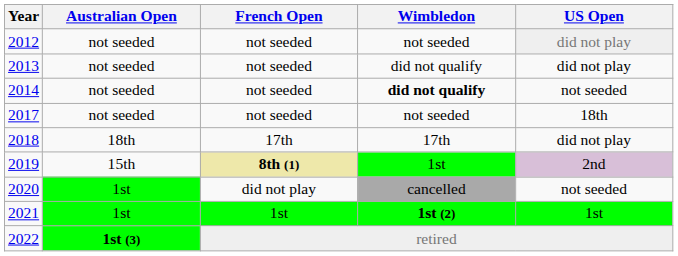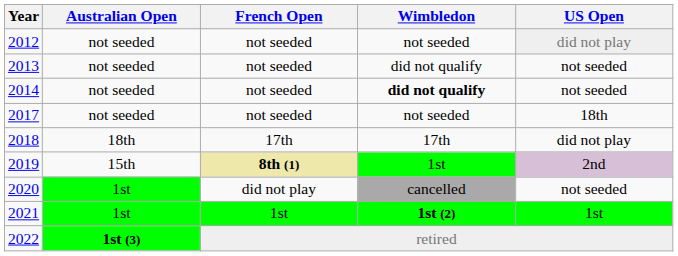 <table class=wikitable style=text-align:center>
 <tr>
 <th>Year</th>
 <th width=155><a href='#'>Australian Open</a></th>
 <th width=155><a href='#'>French Open</a></th>
 <th width=155><a href='#'>Wimbledon</a></th>
 <th width=155><a href='#'>US Open</a></th>
 </tr>
 <tr>
 <td><a href='#'>2012</a></td>
 <td>not seeded</td>
 <td>not seeded</td>
 <td>not seeded</td>
 <td style="color:#767676; background:#efefef">did not play</td>
 </tr>
 <tr>
 <td><a href='#'>2013</a></td>
 <td>not seeded</td>
 <td>not seeded</td>
 <td>did not qualify</td>
-<td>did not play</td>
+<td>not seeded</td>
 </tr>
 <tr>
 <td><a href='#'>2014</a></td>
 <td>not seeded</td>
 <td>not seeded</td>
 <td><strong>did not qualify</strong></td>
 <td>not seeded</td>
 </tr>
 <tr>
 <td><a href='#'>2017</a></td>
 <td>not seeded</td>
 <td>not seeded</td>
 <td>not seeded</td>
 <td>18th</td>
 </tr>
 <tr>
 <td><a href='#'>2018</a></td>
 <td>18th</td>
 <td>17th</td>
 <td>17th</td>
 <td>did not play</td>
 </tr>
 <tr>
 <td><a href='#'>2019</a></td>
 <td>15th</td>
 <td bgcolor=eee8aa><strong>8th <small>(1)</small></strong></td>
 <td bgcolor=lime>1st</td>
 <td bgcolor="thistle">2nd</td>
 </tr>
 <tr>
 <td><a href='#'>2020</a></td>
 <td bgcolor=lime>1st</td>
 <td>did not play</td>
 <td bgcolor=darkgray>cancelled</td>
 <td>not seeded</td>
 </tr>
 <tr>
 <td><a href='#'>2021</a></td>
 <td bgcolor=lime>1st</td>
 <td bgcolor=lime>1st</td>
 <td bgcolor=lime><strong>1st <small>(2)</small></strong></td>
 <td bgcolor=lime>1st</td>
 </tr>
 <tr>
 <td><a href='#'>2022</a></td>
 <td bgcolor=lime><strong>1st <small>(3)</small></strong></td>
 <td colspan=3 style="color:#767676; background:#efefef">retired</td>
 </tr>
 </table>
